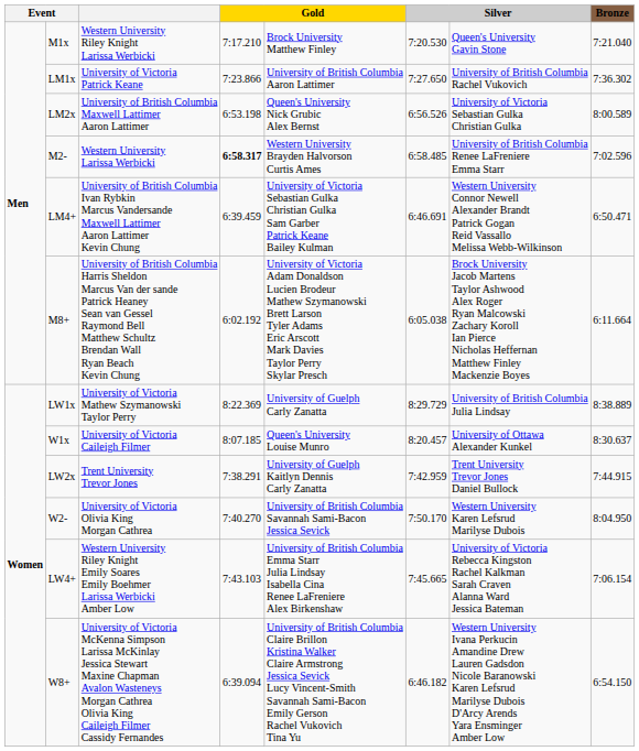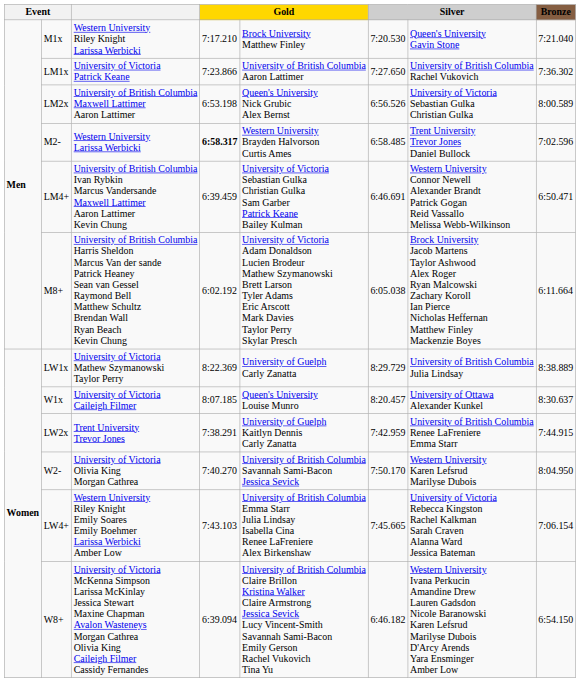 <table class="wikitable mw-collapsible mw-collapsed">
 <tr>
 <th colspan="2">Event</th>
 <th></th>
 <th colspan="2" style="background:#FFD700;">Gold</th>
 <th colspan="2" style="background:#CECECE;">Silver</th>
 <th colspan="2" style="background:#855E42;">Bronze</th>
 </tr>
 <tr>
 <td rowspan="6"><strong>Men</strong></td>
 <td>M1x</td>
 <td><a href='#'>Western University</a><br>Riley Knight<br><a href='#'>Larissa Werbicki</a></td>
 <td>7:17.210</td>
 <td><a href='#'>Brock University</a><br>Matthew Finley</td>
 <td>7:20.530</td>
 <td><a href='#'>Queen's University</a><br><a href='#'>Gavin Stone</a></td>
 <td>7:21.040</td>
 </tr>
 <tr>
 <td>LM1x</td>
 <td><a href='#'>University of Victoria</a><br><a href='#'> Patrick Keane</a></td>
 <td>7:23.866</td>
 <td><a href='#'>University of British Columbia</a><br>Aaron Lattimer</td>
 <td>7:27.650</td>
 <td><a href='#'>University of British Columbia</a><br>Rachel Vukovich</td>
 <td>7:36.302</td>
 </tr>
 <tr>
 <td>LM2x</td>
 <td><a href='#'>University of British Columbia</a><br><a href='#'>Maxwell Lattimer</a><br>Aaron Lattimer</td>
 <td>6:53.198</td>
 <td><a href='#'>Queen's University</a><br>Nick Grubic<br>Alex Bernst</td>
 <td>6:56.526</td>
 <td><a href='#'>University of Victoria</a><br>Sebastian Gulka<br>Christian Gulka</td>
 <td>8:00.589</td>
 </tr>
 <tr>
 <td>M2-</td>
 <td><a href='#'>Western University</a><br><a href='#'>Larissa Werbicki</a></td>
 <td><strong>6:58.317</strong></td>
 <td><a href='#'>Western University</a><br>Brayden Halvorson<br>Curtis Ames</td>
 <td>6:58.485</td>
-<td><a href='#'>University of British Columbia</a><br>Renee LaFreniere<br>Emma Starr</td>
+<td><a href='#'>Trent University</a><br><a href='#'> Trevor Jones</a><br>Daniel Bullock</td>
 <td>7:02.596</td>
 </tr>
 <tr>
 <td>LM4+</td>
 <td><a href='#'>University of British Columbia</a><br>Ivan Rybkin<br>Marcus Vandersande<br><a href='#'>Maxwell Lattimer</a><br>Aaron Lattimer<br>Kevin Chung</td>
 <td>6:39.459</td>
 <td><a href='#'>University of Victoria</a><br>Sebastian Gulka<br>Christian Gulka<br>Sam Garber<br><a href='#'> Patrick Keane</a><br>Bailey Kulman</td>
 <td>6:46.691</td>
 <td><a href='#'>Western University</a><br>Connor Newell<br>Alexander Brandt<br>Patrick Gogan<br>Reid Vassallo<br>Melissa Webb-Wilkinson</td>
 <td>6:50.471</td>
 </tr>
 <tr>
 <td>M8+</td>
 <td><a href='#'>University of British Columbia</a><br>Harris Sheldon<br>Marcus Van der sande<br>Patrick Heaney<br>Sean van Gessel<br>Raymond Bell<br>Matthew Schultz<br>Brendan Wall<br>Ryan Beach<br>Kevin Chung</td>
 <td>6:02.192</td>
 <td><a href='#'>University of Victoria</a><br>Adam Donaldson<br>Lucien Brodeur<br>Mathew Szymanowski<br>Brett Larson<br>Tyler Adams<br>Eric Arscott<br>Mark Davies<br>Taylor Perry<br>Skylar Presch</td>
 <td>6:05.038</td>
 <td><a href='#'>Brock University</a><br>Jacob Martens<br>Taylor Ashwood<br>Alex Roger<br>Ryan Malcowski<br>Zachary Koroll<br>Ian Pierce<br>Nicholas Heffernan<br>Matthew Finley<br>Mackenzie Boyes</td>
 <td>6:11.664</td>
 </tr>
 <tr>
 <td rowspan="6"><strong>Women</strong></td>
 <td>LW1x</td>
 <td><a href='#'>University of Victoria</a><br>Mathew Szymanowski<br>Taylor Perry</td>
 <td>8:22.369</td>
 <td><a href='#'>University of Guelph</a><br>Carly Zanatta</td>
 <td>8:29.729</td>
 <td><a href='#'>University of British Columbia</a><br>Julia Lindsay</td>
 <td>8:38.889</td>
 </tr>
 <tr>
 <td>W1x</td>
 <td><a href='#'>University of Victoria</a><br><a href='#'>Caileigh Filmer</a></td>
 <td>8:07.185</td>
 <td><a href='#'>Queen's University</a><br>Louise Munro</td>
 <td>8:20.457</td>
 <td><a href='#'>University of Ottawa</a><br>Alexander Kunkel</td>
 <td>8:30.637</td>
 </tr>
 <tr>
 <td>LW2x</td>
 <td><a href='#'>Trent University</a><br><a href='#'> Trevor Jones</a></td>
 <td>7:38.291</td>
 <td><a href='#'>University of Guelph</a><br>Kaitlyn Dennis<br>Carly Zanatta</td>
 <td>7:42.959</td>
-<td><a href='#'>Trent University</a><br><a href='#'> Trevor Jones</a><br>Daniel Bullock</td>
+<td><a href='#'>University of British Columbia</a><br>Renee LaFreniere<br>Emma Starr</td>
 <td>7:44.915</td>
 </tr>
 <tr>
 <td>W2-</td>
 <td><a href='#'>University of Victoria</a><br>Olivia King<br>Morgan Cathrea</td>
 <td>7:40.270</td>
 <td><a href='#'>University of British Columbia</a><br>Savannah Sami-Bacon<br><a href='#'>Jessica Sevick</a></td>
 <td>7:50.170</td>
 <td><a href='#'>Western University</a><br>Karen Lefsrud<br>Marilyse Dubois</td>
 <td>8:04.950</td>
 </tr>
 <tr>
 <td>LW4+</td>
 <td><a href='#'>Western University</a><br>Riley Knight<br>Emily Soares<br>Emily Boehmer<br><a href='#'>Larissa Werbicki</a><br>Amber Low</td>
 <td>7:43.103</td>
 <td><a href='#'>University of British Columbia</a><br>Emma Starr<br>Julia Lindsay<br>Isabella Cina<br>Renee LaFreniere<br>Alex Birkenshaw</td>
 <td>7:45.665</td>
 <td><a href='#'>University of Victoria</a><br>Rebecca Kingston<br>Rachel Kalkman<br>Sarah Craven<br>Alanna Ward<br>Jessica Bateman</td>
 <td>7:06.154</td>
 </tr>
 <tr>
 <td>W8+</td>
 <td><a href='#'>University of Victoria</a><br>McKenna Simpson<br>Larissa McKinlay<br>Jessica Stewart<br>Maxine Chapman<br><a href='#'>Avalon Wasteneys</a><br>Morgan Cathrea<br>Olivia King<br><a href='#'>Caileigh Filmer</a><br>Cassidy Fernandes</td>
 <td>6:39.094</td>
 <td><a href='#'>University of British Columbia</a><br>Claire Brillon<br><a href='#'>Kristina Walker</a><br>Claire Armstrong<br><a href='#'>Jessica Sevick</a><br>Lucy Vincent-Smith<br>Savannah Sami-Bacon<br>Emily Gerson<br>Rachel Vukovich<br>Tina Yu</td>
 <td>6:46.182</td>
 <td><a href='#'>Western University</a><br>Ivana Perkucin<br>Amandine Drew<br>Lauren Gadsdon<br>Nicole Baranowski<br>Karen Lefsrud<br>Marilyse Dubois<br>D'Arcy Arends<br>Yara Ensminger<br>Amber Low</td>
 <td>6:54.150</td>
 </tr>
 </table>
